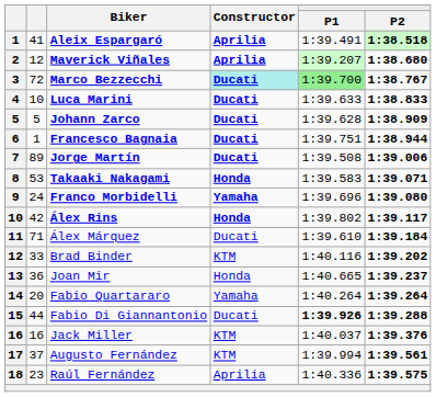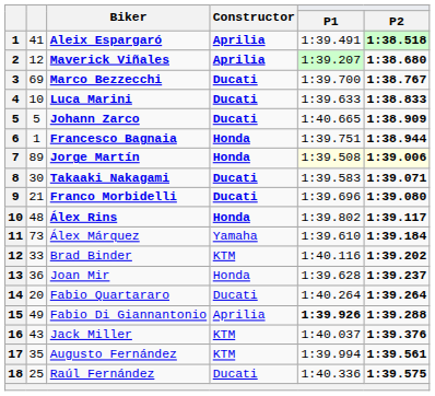 <table class="wikitable sortable" style="font-size: 85%;">
 <tr>
 <th rowspan="2"></th>
 <th rowspan="2"></th>
 <th rowspan="2">Biker</th>
 <th rowspan="2">Constructor</th>
 <th colspan="3" style="background:#eaecf0; text-align:center;"></th>
 </tr>
 <tr>
 <th scope="col">P1</th>
 <th scope="col">P2</th>
 </tr>
 <tr>
 <th scope="row">1</th>
 <td align="center">41</td>
 <td><strong> <a href='#'>Aleix Espargaró</a></strong></td>
 <td><strong><a href='#'>Aprilia</a></strong></td>
 <td>1:39.491</td>
 <td style="background:#ccffcc;"><strong>1:38.518</strong></td>
 </tr>
 <tr>
 <th scope="row">2</th>
 <td align="center">12</td>
 <td><strong> <a href='#'>Maverick Viñales</a></strong></td>
 <td><strong><a href='#'>Aprilia</a></strong></td>
 <td style="background:#ccffcc;">1:39.207</td>
 <td><strong>1:38.680</strong></td>
 </tr>
 <tr>
 <th scope="row">3</th>
-<td align="center">72</td>
+<td align="center">69</td>
 <td><strong> <a href='#'>Marco Bezzecchi</a></strong></td>
-<td style="background: paleturquoise;"><strong><a href='#'>Ducati</a></strong></td>
-<td style="background: lightgreen;">1:39.700</td>
+<td><strong><a href='#'>Ducati</a></strong></td>
+<td>1:39.700</td>
 <td><strong>1:38.767</strong></td>
 </tr>
 <tr>
 <th scope="row">4</th>
 <td align="center">10</td>
 <td><strong> <a href='#'>Luca Marini</a></strong></td>
 <td><strong><a href='#'>Ducati</a></strong></td>
 <td>1:39.633</td>
 <td><strong>1:38.833</strong></td>
 </tr>
 <tr>
 <th scope="row">5</th>
 <td align="center">5</td>
 <td><strong> <a href='#'>Johann Zarco</a></strong></td>
 <td><strong><a href='#'>Ducati</a></strong></td>
-<td>1:39.628</td>
+<td>1:40.665</td>
 <td><strong>1:38.909</strong></td>
 </tr>
 <tr>
 <th scope="row">6</th>
 <td align="center">1</td>
 <td><strong> <a href='#'>Francesco Bagnaia</a></strong></td>
-<td><strong><a href='#'>Ducati</a></strong></td>
+<td><strong><a href='#'>Honda</a></strong></td>
 <td>1:39.751</td>
 <td><strong>1:38.944</strong></td>
 </tr>
 <tr>
 <th scope="row">7</th>
 <td align="center">89</td>
 <td><strong> <a href='#'>Jorge Martín</a></strong></td>
-<td><strong><a href='#'>Ducati</a></strong></td>
-<td>1:39.508</td>
-<td><strong>1:39.006</strong></td>
+<td><strong><a href='#'>Honda</a></strong></td>
+<td style="background: lightyellow;">1:39.508</td>
+<td style="background: lightyellow;"><strong>1:39.006</strong></td>
 </tr>
 <tr>
 <th scope="row">8</th>
-<td align="center">53</td>
+<td align="center">30</td>
 <td><strong> <a href='#'>Takaaki Nakagami</a></strong></td>
-<td><strong><a href='#'>Honda</a></strong></td>
+<td><strong><a href='#'>Ducati</a></strong></td>
 <td>1:39.583</td>
 <td><strong>1:39.071</strong></td>
 </tr>
 <tr>
 <th scope="row">9</th>
-<td align="center">24</td>
+<td align="center">21</td>
 <td><strong> <a href='#'>Franco Morbidelli</a></strong></td>
-<td><strong><a href='#'>Yamaha</a></strong></td>
+<td><strong><a href='#'>Ducati</a></strong></td>
 <td>1:39.696</td>
 <td><strong>1:39.080</strong></td>
 </tr>
 <tr>
 <th scope="row">10</th>
-<td align="center">42</td>
+<td align="center">48</td>
 <td><strong> <a href='#'>Álex Rins</a></strong></td>
 <td><strong><a href='#'>Honda</a></strong></td>
 <td>1:39.802</td>
 <td><strong>1:39.117</strong></td>
 </tr>
 <tr>
 <th scope="row">11</th>
-<td align="center">71</td>
+<td align="center">73</td>
 <td> <a href='#'>Álex Márquez</a></td>
-<td><a href='#'>Ducati</a></td>
+<td><a href='#'>Yamaha</a></td>
 <td>1:39.610</td>
 <td><strong>1:39.184</strong></td>
 </tr>
 <tr>
 <th scope="row">12</th>
 <td align="center">33</td>
 <td> <a href='#'>Brad Binder</a></td>
 <td><a href='#'>KTM</a></td>
 <td>1:40.116</td>
 <td><strong>1:39.202</strong></td>
 </tr>
 <tr>
 <th scope="row">13</th>
 <td align="center">36</td>
 <td> <a href='#'>Joan Mir</a></td>
 <td><a href='#'>Honda</a></td>
-<td>1:40.665</td>
+<td>1:39.628</td>
 <td><strong>1:39.237</strong></td>
 </tr>
 <tr>
 <th scope="row">14</th>
 <td align="center">20</td>
 <td> <a href='#'>Fabio Quartararo</a></td>
-<td><a href='#'>Yamaha</a></td>
+<td><a href='#'>Ducati</a></td>
 <td>1:40.264</td>
 <td><strong>1:39.264</strong></td>
 </tr>
 <tr>
 <th scope="row">15</th>
-<td align="center">44</td>
+<td align="center">49</td>
 <td> <a href='#'>Fabio Di Giannantonio</a></td>
-<td><a href='#'>Ducati</a></td>
+<td><a href='#'>Aprilia</a></td>
 <td><strong>1:39.926</strong></td>
 <td><strong>1:39.288</strong></td>
 </tr>
 <tr>
 <th scope="row">16</th>
-<td align="center">16</td>
+<td align="center">43</td>
 <td> <a href='#'>Jack Miller</a></td>
 <td><a href='#'>KTM</a></td>
 <td>1:40.037</td>
 <td><strong>1:39.376</strong></td>
 </tr>
 <tr>
 <th scope="row">17</th>
-<td align="center">37</td>
+<td align="center">35</td>
 <td> <a href='#'>Augusto Fernández</a></td>
 <td><a href='#'>KTM</a></td>
 <td>1:39.994</td>
 <td><strong>1:39.561</strong></td>
 </tr>
 <tr>
 <th scope="row">18</th>
-<td align="center">23</td>
+<td align="center">25</td>
 <td> <a href='#'>Raúl Fernández</a></td>
-<td><a href='#'>Aprilia</a></td>
+<td><a href='#'>Ducati</a></td>
 <td>1:40.336</td>
 <td><strong>1:39.575</strong></td>
 </tr>
 <tr>
 <th colspan="7"></th>
 </tr>
 </table>
